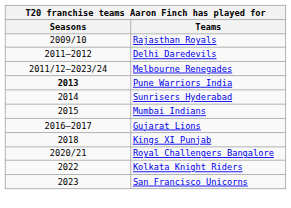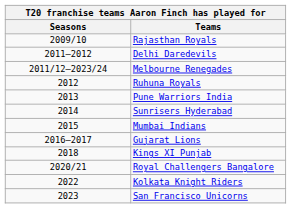 <table class="wikitable" style="float: right; margin-left: 1em; width: 25%; font-size: 75%;">
 <tr>
 <th colspan="2"><strong>T20 franchise teams Aaron Finch has played for</strong></th>
 </tr>
 <tr>
 <th style="width:100px">Seasons</th>
 <th style="width:125px">Teams</th>
 </tr>
 <tr>
 <td align="center">2009/10</td>
 <td><a href='#'>Rajasthan Royals</a></td>
 </tr>
 <tr>
 <td align="center">2011–2012</td>
 <td><a href='#'>Delhi Daredevils</a></td>
 </tr>
 <tr>
 <td align="center">2011/12–2023/24</td>
 <td><a href='#'>Melbourne Renegades</a></td>
 </tr>
 <tr>
-<td align="center"><strong>2013</strong></td>
+<td align="center">2012</td>
+<td><a href='#'>Ruhuna Royals</a></td>
+</tr>
+<tr>
+<td align="center">2013</td>
 <td><a href='#'>Pune Warriors India</a></td>
 </tr>
 <tr>
 <td align="center">2014</td>
 <td><a href='#'>Sunrisers Hyderabad</a></td>
 </tr>
 <tr>
 <td align="center">2015</td>
 <td><a href='#'>Mumbai Indians</a></td>
 </tr>
 <tr>
 <td align="center">2016–2017</td>
 <td><a href='#'>Gujarat Lions</a></td>
 </tr>
 <tr>
 <td align="center">2018</td>
 <td><a href='#'>Kings XI Punjab</a></td>
 </tr>
 <tr>
 <td align="center">2020/21</td>
 <td><a href='#'>Royal Challengers Bangalore</a></td>
 </tr>
 <tr>
 <td align="center">2022</td>
 <td><a href='#'>Kolkata Knight Riders</a></td>
 </tr>
 <tr>
 <td align="center">2023</td>
 <td><a href='#'>San Francisco Unicorns</a></td>
 </tr>
 </table>
